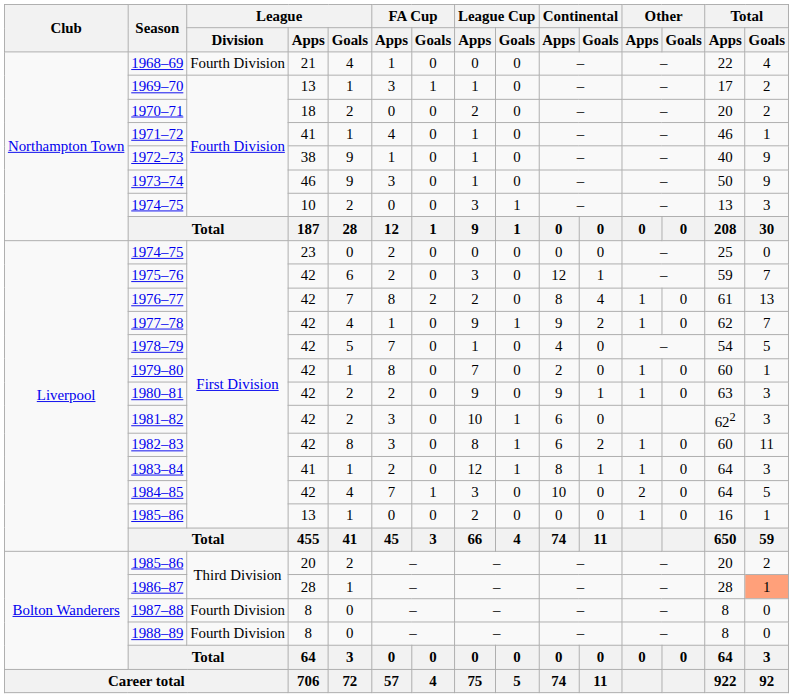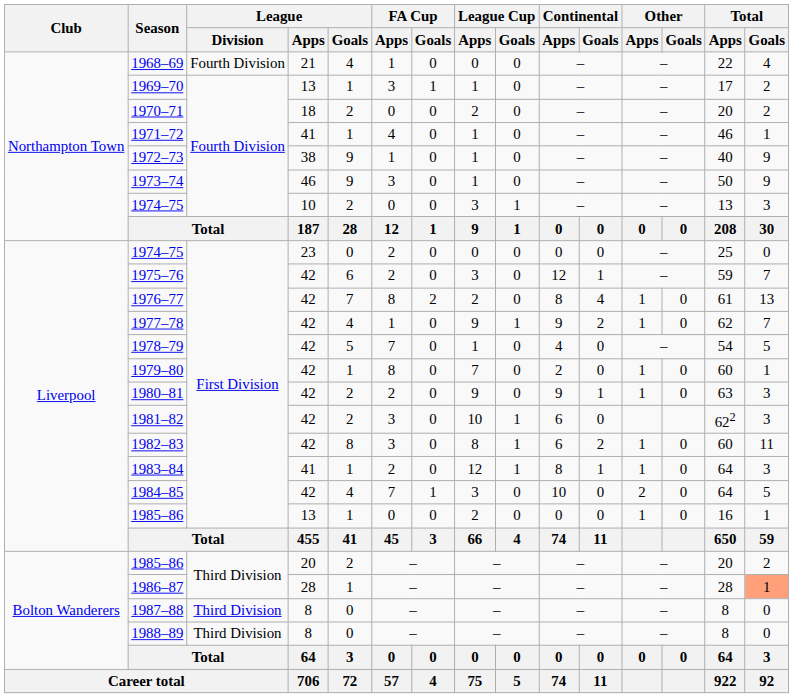 <table class="wikitable" style="text-align:center">
 <tr>
 <th rowspan="2">Club</th>
 <th rowspan="2">Season</th>
 <th colspan="3">League</th>
 <th colspan="2">FA Cup</th>
 <th colspan="2">League Cup</th>
 <th colspan="2">Continental</th>
 <th colspan="2">Other</th>
 <th colspan="2">Total</th>
 </tr>
 <tr>
 <th>Division</th>
 <th>Apps</th>
 <th>Goals</th>
 <th>Apps</th>
 <th>Goals</th>
 <th>Apps</th>
 <th>Goals</th>
 <th>Apps</th>
 <th>Goals</th>
 <th>Apps</th>
 <th>Goals</th>
 <th>Apps</th>
 <th>Goals</th>
 </tr>
 <tr>
 <td rowspan="8"><a href='#'>Northampton Town</a></td>
 <td><a href='#'>1968–69</a></td>
 <td>Fourth Division</td>
 <td>21</td>
 <td>4</td>
 <td>1</td>
 <td>0</td>
 <td>0</td>
 <td>0</td>
 <td colspan="2">–</td>
 <td colspan="2">–</td>
 <td>22</td>
 <td>4</td>
 </tr>
 <tr>
 <td><a href='#'>1969–70</a></td>
 <td rowspan="6"><a href='#'>Fourth Division</a></td>
 <td>13</td>
 <td>1</td>
 <td>3</td>
 <td>1</td>
 <td>1</td>
 <td>0</td>
 <td colspan="2">–</td>
 <td colspan="2">–</td>
 <td>17</td>
 <td>2</td>
 </tr>
 <tr>
 <td><a href='#'>1970–71</a></td>
 <td>18</td>
 <td>2</td>
 <td>0</td>
 <td>0</td>
 <td>2</td>
 <td>0</td>
 <td colspan="2">–</td>
 <td colspan="2">–</td>
 <td>20</td>
 <td>2</td>
 </tr>
 <tr>
 <td><a href='#'>1971–72</a></td>
 <td>41</td>
 <td>1</td>
 <td>4</td>
 <td>0</td>
 <td>1</td>
 <td>0</td>
 <td colspan="2">–</td>
 <td colspan="2">–</td>
 <td>46</td>
 <td>1</td>
 </tr>
 <tr>
 <td><a href='#'>1972–73</a></td>
 <td>38</td>
 <td>9</td>
 <td>1</td>
 <td>0</td>
 <td>1</td>
 <td>0</td>
 <td colspan="2">–</td>
 <td colspan="2">–</td>
 <td>40</td>
 <td>9</td>
 </tr>
 <tr>
 <td><a href='#'>1973–74</a></td>
 <td>46</td>
 <td>9</td>
 <td>3</td>
 <td>0</td>
 <td>1</td>
 <td>0</td>
 <td colspan="2">–</td>
 <td colspan="2">–</td>
 <td>50</td>
 <td>9</td>
 </tr>
 <tr>
 <td><a href='#'>1974–75</a></td>
 <td>10</td>
 <td>2</td>
 <td>0</td>
 <td>0</td>
 <td>3</td>
 <td>1</td>
 <td colspan="2">–</td>
 <td colspan="2">–</td>
 <td>13</td>
 <td>3</td>
 </tr>
 <tr>
 <th colspan="2">Total</th>
 <th>187</th>
 <th>28</th>
 <th>12</th>
 <th>1</th>
 <th>9</th>
 <th>1</th>
 <th>0</th>
 <th>0</th>
 <th>0</th>
 <th>0</th>
 <th>208</th>
 <th>30</th>
 </tr>
 <tr>
 <td rowspan="13"><a href='#'>Liverpool</a></td>
 <td><a href='#'>1974–75</a></td>
 <td rowspan="12"><a href='#'>First Division</a></td>
 <td>23</td>
 <td>0</td>
 <td>2</td>
 <td>0</td>
 <td>0</td>
 <td>0</td>
 <td>0</td>
 <td>0</td>
 <td colspan="2">–</td>
 <td>25</td>
 <td>0</td>
 </tr>
 <tr>
 <td><a href='#'>1975–76</a></td>
 <td>42</td>
 <td>6</td>
 <td>2</td>
 <td>0</td>
 <td>3</td>
 <td>0</td>
 <td>12</td>
 <td>1</td>
 <td colspan="2">–</td>
 <td>59</td>
 <td>7</td>
 </tr>
 <tr>
 <td><a href='#'>1976–77</a></td>
 <td>42</td>
 <td>7</td>
 <td>8</td>
 <td>2</td>
 <td>2</td>
 <td>0</td>
 <td>8</td>
 <td>4</td>
 <td>1</td>
 <td>0</td>
 <td>61</td>
 <td>13</td>
 </tr>
 <tr>
 <td><a href='#'>1977–78</a></td>
 <td>42</td>
 <td>4</td>
 <td>1</td>
 <td>0</td>
 <td>9</td>
 <td>1</td>
 <td>9</td>
 <td>2</td>
 <td>1</td>
 <td>0</td>
 <td>62</td>
 <td>7</td>
 </tr>
 <tr>
 <td><a href='#'>1978–79</a></td>
 <td>42</td>
 <td>5</td>
 <td>7</td>
 <td>0</td>
 <td>1</td>
 <td>0</td>
 <td>4</td>
 <td>0</td>
 <td colspan="2">–</td>
 <td>54</td>
 <td>5</td>
 </tr>
 <tr>
 <td><a href='#'>1979–80</a></td>
 <td>42</td>
 <td>1</td>
 <td>8</td>
 <td>0</td>
 <td>7</td>
 <td>0</td>
 <td>2</td>
 <td>0</td>
 <td>1</td>
 <td>0</td>
 <td>60</td>
 <td>1</td>
 </tr>
 <tr>
 <td><a href='#'>1980–81</a></td>
 <td>42</td>
 <td>2</td>
 <td>2</td>
 <td>0</td>
 <td>9</td>
 <td>0</td>
 <td>9</td>
 <td>1</td>
 <td>1</td>
 <td>0</td>
 <td>63</td>
 <td>3</td>
 </tr>
 <tr>
 <td><a href='#'>1981–82</a></td>
 <td>42</td>
 <td>2</td>
 <td>3</td>
 <td>0</td>
 <td>10</td>
 <td>1</td>
 <td>6</td>
 <td>0</td>
 <td></td>
 <td></td>
 <td>62<sup>2</sup></td>
 <td>3</td>
 </tr>
 <tr>
 <td><a href='#'>1982–83</a></td>
 <td>42</td>
 <td>8</td>
 <td>3</td>
 <td>0</td>
 <td>8</td>
 <td>1</td>
 <td>6</td>
 <td>2</td>
 <td>1</td>
 <td>0</td>
 <td>60</td>
 <td>11</td>
 </tr>
 <tr>
 <td><a href='#'>1983–84</a></td>
 <td>41</td>
 <td>1</td>
 <td>2</td>
 <td>0</td>
 <td>12</td>
 <td>1</td>
 <td>8</td>
 <td>1</td>
 <td>1</td>
 <td>0</td>
 <td>64</td>
 <td>3</td>
 </tr>
 <tr>
 <td><a href='#'>1984–85</a></td>
 <td>42</td>
 <td>4</td>
 <td>7</td>
 <td>1</td>
 <td>3</td>
 <td>0</td>
 <td>10</td>
 <td>0</td>
 <td>2</td>
 <td>0</td>
 <td>64</td>
 <td>5</td>
 </tr>
 <tr>
 <td><a href='#'>1985–86</a></td>
 <td>13</td>
 <td>1</td>
 <td>0</td>
 <td>0</td>
 <td>2</td>
 <td>0</td>
 <td>0</td>
 <td>0</td>
 <td>1</td>
 <td>0</td>
 <td>16</td>
 <td>1</td>
 </tr>
 <tr>
 <th colspan="2">Total</th>
 <th>455</th>
 <th>41</th>
 <th>45</th>
 <th>3</th>
 <th>66</th>
 <th>4</th>
 <th>74</th>
 <th>11</th>
 <th></th>
 <th></th>
 <th>650</th>
 <th>59</th>
 </tr>
 <tr>
 <td rowspan="5"><a href='#'>Bolton Wanderers</a></td>
 <td><a href='#'>1985–86</a></td>
 <td rowspan="2">Third Division</td>
 <td>20</td>
 <td>2</td>
 <td colspan="2">–</td>
 <td colspan="2">–</td>
 <td colspan="2">–</td>
 <td colspan="2">–</td>
 <td>20</td>
 <td>2</td>
 </tr>
 <tr>
 <td><a href='#'>1986–87</a></td>
 <td>28</td>
 <td>1</td>
 <td colspan="2">–</td>
 <td colspan="2">–</td>
 <td colspan="2">–</td>
 <td colspan="2">–</td>
 <td>28</td>
 <td style="background: lightsalmon;">1</td>
 </tr>
 <tr>
 <td><a href='#'>1987–88</a></td>
-<td>Fourth Division</td>
+<td><a href='#'>Third Division</a></td>
 <td>8</td>
 <td>0</td>
 <td colspan="2">–</td>
 <td colspan="2">–</td>
 <td colspan="2">–</td>
 <td colspan="2">–</td>
 <td>8</td>
 <td>0</td>
 </tr>
 <tr>
 <td><a href='#'>1988–89</a></td>
-<td>Fourth Division</td>
+<td>Third Division</td>
 <td>8</td>
 <td>0</td>
 <td colspan="2">–</td>
 <td colspan="2">–</td>
 <td colspan="2">–</td>
 <td colspan="2">–</td>
 <td>8</td>
 <td>0</td>
 </tr>
 <tr>
 <th colspan="2">Total</th>
 <th>64</th>
 <th>3</th>
 <th>0</th>
 <th>0</th>
 <th>0</th>
 <th>0</th>
 <th>0</th>
 <th>0</th>
 <th>0</th>
 <th>0</th>
 <th>64</th>
 <th>3</th>
 </tr>
 <tr>
 <th colspan="3">Career total</th>
 <th>706</th>
 <th>72</th>
 <th>57</th>
 <th>4</th>
 <th>75</th>
 <th>5</th>
 <th>74</th>
 <th>11</th>
 <th></th>
 <th></th>
 <th>922</th>
 <th>92</th>
 </tr>
 </table>
